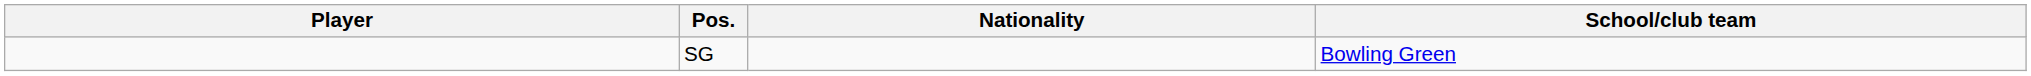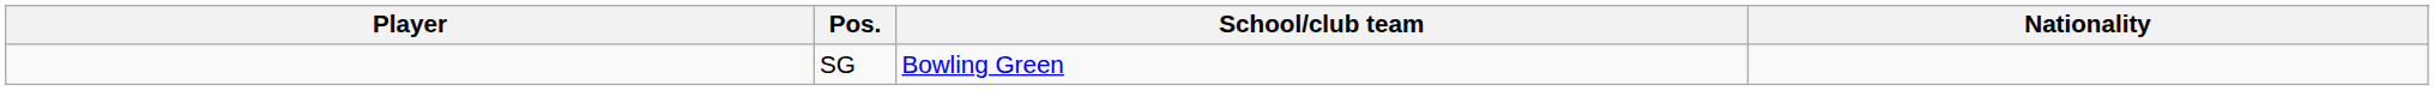 <table class="wikitable sortable sortable">
 <tr>
 <th style="width:19%;">Player</th>
 <th style="width:1%;">Pos.</th>
+<th style="width:20%;">School/club team</th>
 <th style="width:16%;">Nationality</th>
-<th style="width:20%;">School/club team</th>
 </tr>
 <tr>
 <td></td>
 <td>SG</td>
+<td><a href='#'>Bowling Green</a> </td>
 <td></td>
-<td><a href='#'>Bowling Green</a> </td>
 </tr>
 </table>
